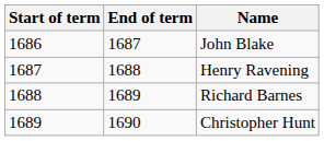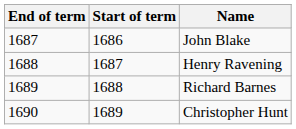 <table class="wikitable mw-collapsible mw-collapsed">
 <tr>
+<th>End of term</th>
 <th>Start of term</th>
-<th>End of term</th>
 <th>Name</th>
 </tr>
 <tr>
+<td>1687</td>
 <td>1686</td>
-<td>1687</td>
 <td>John Blake</td>
 </tr>
 <tr>
+<td>1688</td>
 <td>1687</td>
-<td>1688</td>
 <td>Henry Ravening</td>
 </tr>
 <tr>
+<td>1689</td>
 <td>1688</td>
-<td>1689</td>
 <td>Richard Barnes</td>
 </tr>
 <tr>
+<td>1690</td>
 <td>1689</td>
-<td>1690</td>
 <td>Christopher Hunt</td>
 </tr>
 </table>
